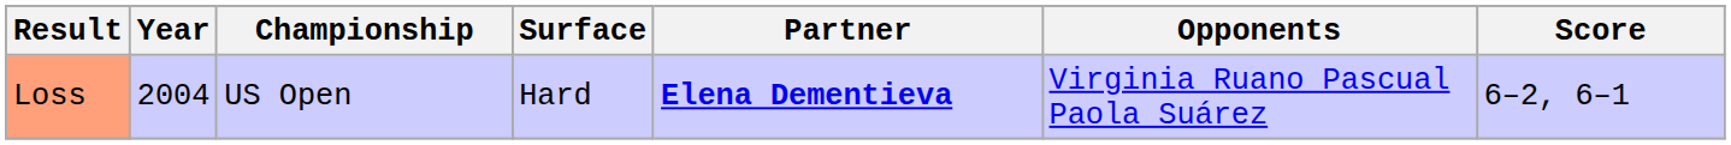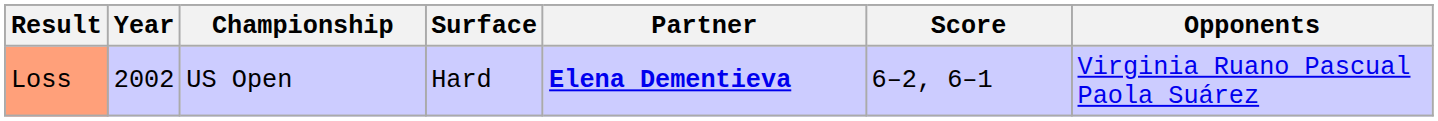 <table class="sortable wikitable">
 <tr>
 <th>Result</th>
 <th>Year</th>
 <th style="width:120px;">Championship</th>
 <th style="width:50px;">Surface</th>
 <th style="width:160px;">Partner</th>
+<th style="width:100px;" class="unsortable">Score</th>
 <th style="width:180px;">Opponents</th>
-<th style="width:100px;" class="unsortable">Score</th>
 </tr>
 <tr style="background:#ccf;">
 <td style="background:#ffa07a;">Loss</td>
-<td>2004</td>
+<td>2002</td>
 <td>US Open</td>
 <td>Hard</td>
 <td><strong> <a href='#'>Elena Dementieva</a></strong></td>
+<td>6–2, 6–1</td>
 <td> <a href='#'>Virginia Ruano Pascual</a> <br>  <a href='#'>Paola Suárez</a></td>
-<td>6–2, 6–1</td>
 </tr>
 </table>
